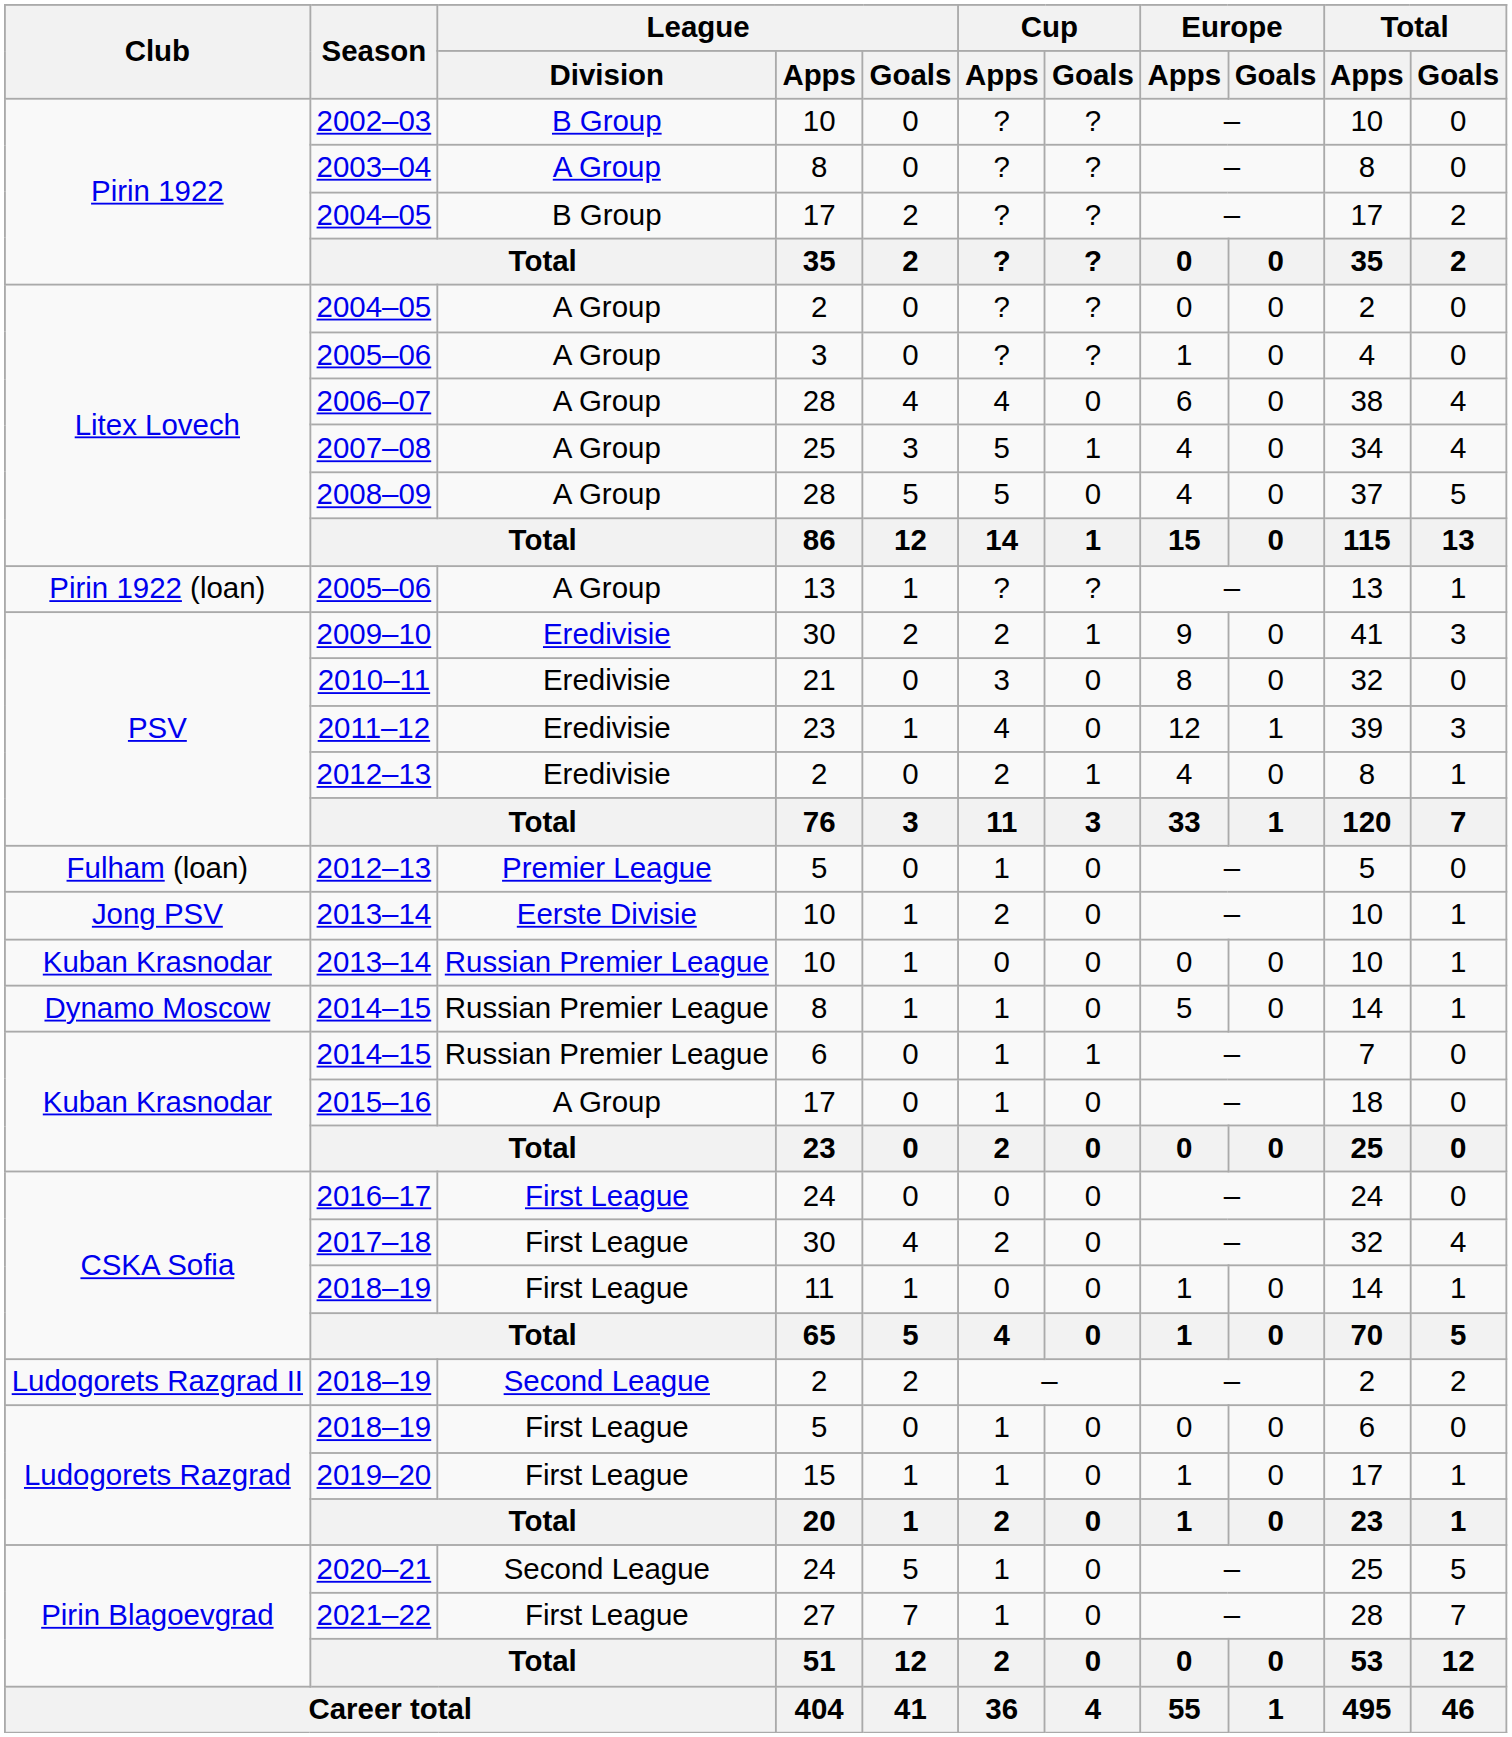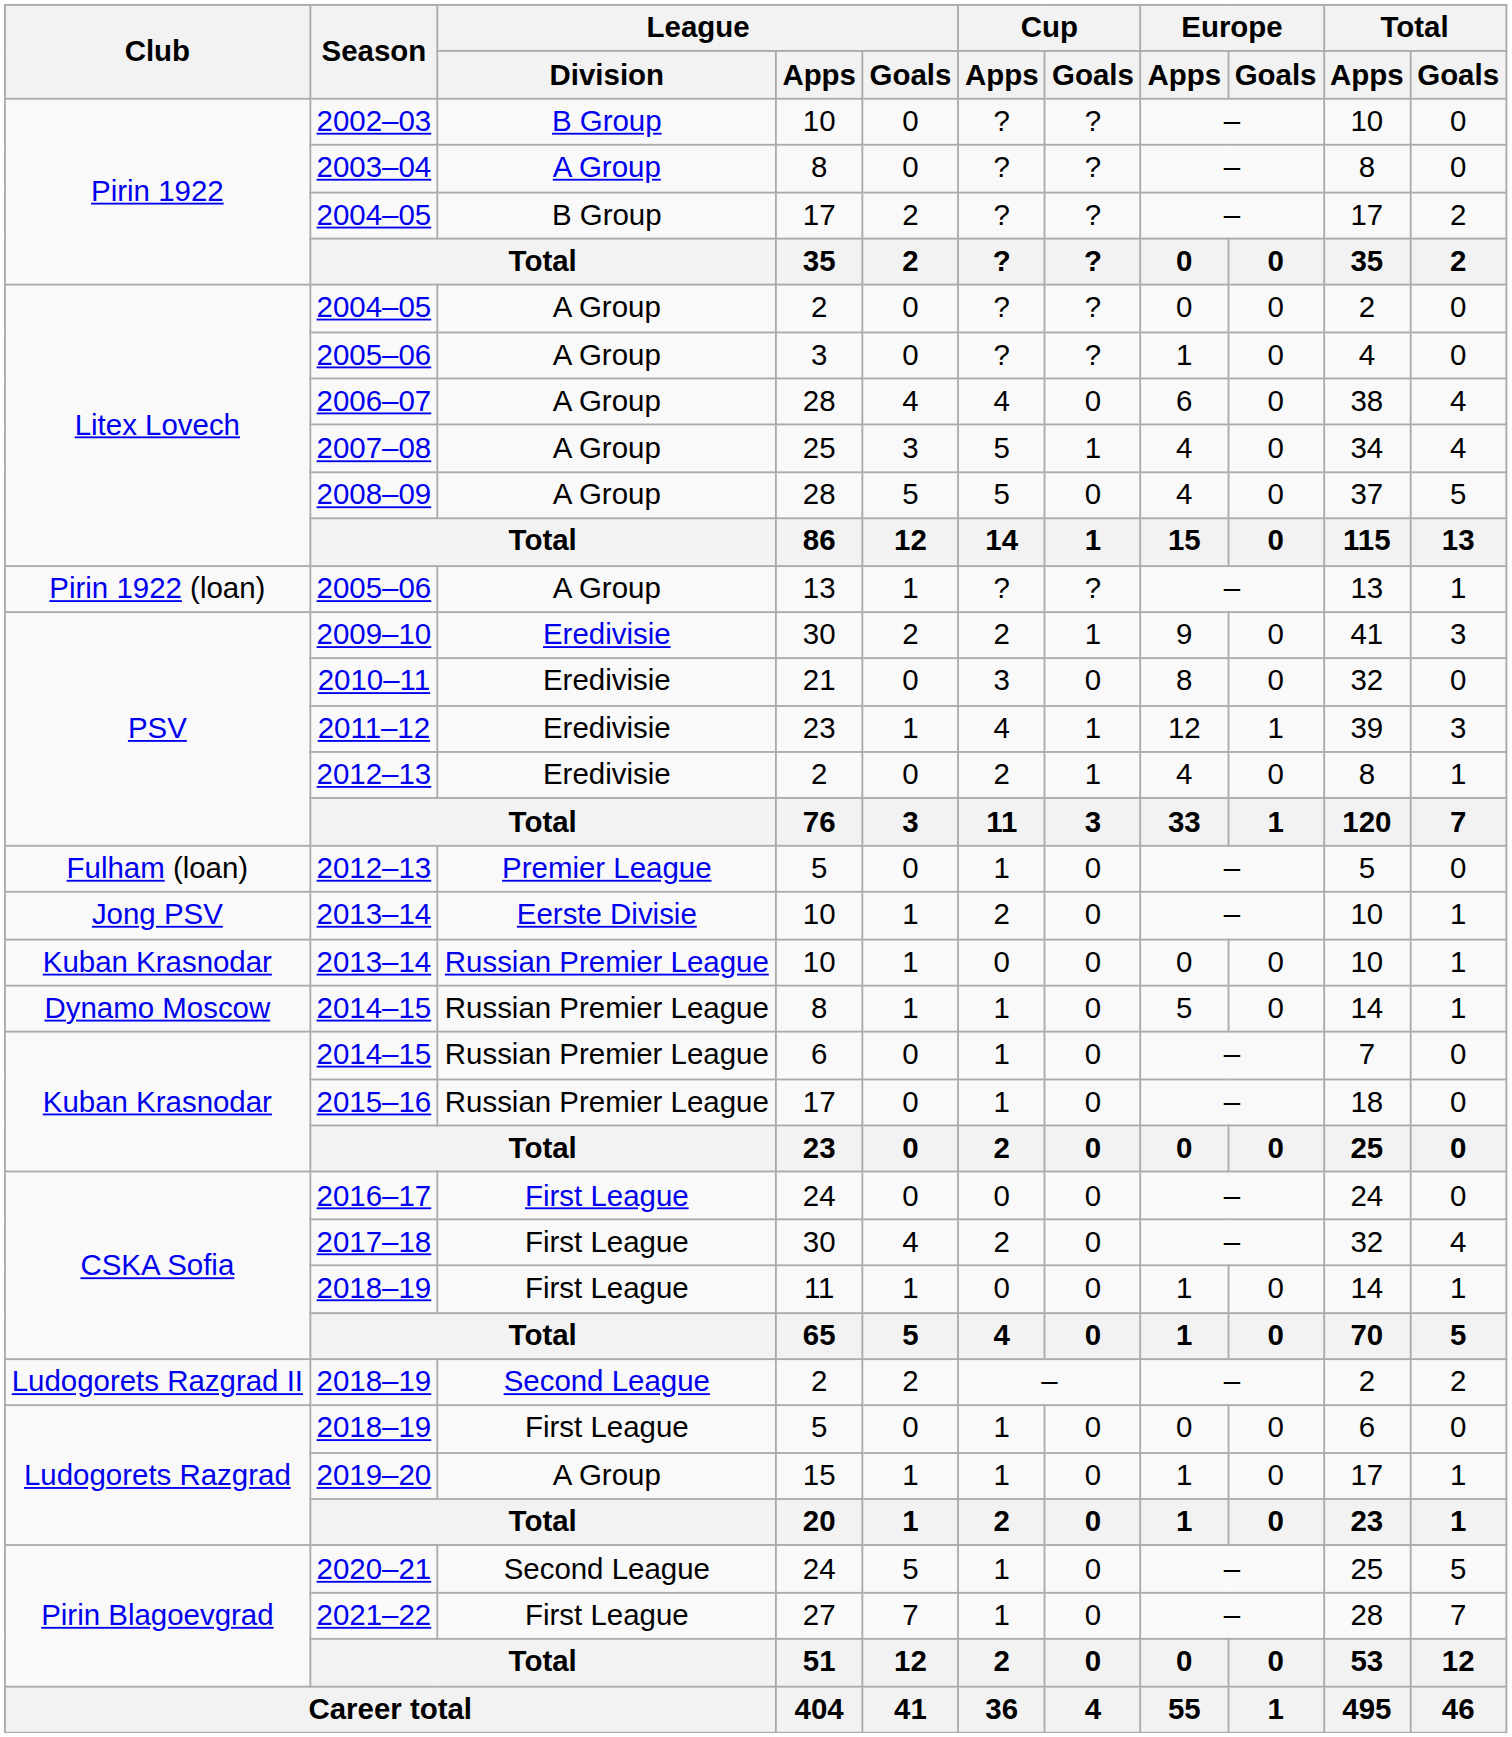 <table class="wikitable" style="text-align:center">
 <tr>
 <th rowspan="2">Club</th>
 <th rowspan="2">Season</th>
 <th colspan="3">League</th>
 <th colspan="2">Cup</th>
 <th colspan="2">Europe</th>
 <th colspan="2">Total</th>
 </tr>
 <tr>
 <th>Division</th>
 <th>Apps</th>
 <th>Goals</th>
 <th>Apps</th>
 <th>Goals</th>
 <th>Apps</th>
 <th>Goals</th>
 <th>Apps</th>
 <th>Goals</th>
 </tr>
 <tr>
 <td rowspan="4"><a href='#'>Pirin 1922</a></td>
 <td><a href='#'>2002–03</a></td>
 <td><a href='#'>B Group</a></td>
 <td>10</td>
 <td>0</td>
 <td>?</td>
 <td>?</td>
 <td colspan="2">–</td>
 <td>10</td>
 <td>0</td>
 </tr>
 <tr>
 <td><a href='#'>2003–04</a></td>
 <td><a href='#'>A Group</a></td>
 <td>8</td>
 <td>0</td>
 <td>?</td>
 <td>?</td>
 <td colspan="2">–</td>
 <td>8</td>
 <td>0</td>
 </tr>
 <tr>
 <td><a href='#'>2004–05</a></td>
 <td>B Group</td>
 <td>17</td>
 <td>2</td>
 <td>?</td>
 <td>?</td>
 <td colspan="2">–</td>
 <td>17</td>
 <td>2</td>
 </tr>
 <tr>
 <th colspan="2">Total</th>
 <th>35</th>
 <th>2</th>
 <th>?</th>
 <th>?</th>
 <th>0</th>
 <th>0</th>
 <th>35</th>
 <th>2</th>
 </tr>
 <tr>
 <td rowspan="6"><a href='#'>Litex Lovech</a></td>
 <td><a href='#'>2004–05</a></td>
 <td>A Group</td>
 <td>2</td>
 <td>0</td>
 <td>?</td>
 <td>?</td>
 <td>0</td>
 <td>0</td>
 <td>2</td>
 <td>0</td>
 </tr>
 <tr>
 <td><a href='#'>2005–06</a></td>
 <td>A Group</td>
 <td>3</td>
 <td>0</td>
 <td>?</td>
 <td>?</td>
 <td>1</td>
 <td>0</td>
 <td>4</td>
 <td>0</td>
 </tr>
 <tr>
 <td><a href='#'>2006–07</a></td>
 <td>A Group</td>
 <td>28</td>
 <td>4</td>
 <td>4</td>
 <td>0</td>
 <td>6</td>
 <td>0</td>
 <td>38</td>
 <td>4</td>
 </tr>
 <tr>
 <td><a href='#'>2007–08</a></td>
 <td>A Group</td>
 <td>25</td>
 <td>3</td>
 <td>5</td>
 <td>1</td>
 <td>4</td>
 <td>0</td>
 <td>34</td>
 <td>4</td>
 </tr>
 <tr>
 <td><a href='#'>2008–09</a></td>
 <td>A Group</td>
 <td>28</td>
 <td>5</td>
 <td>5</td>
 <td>0</td>
 <td>4</td>
 <td>0</td>
 <td>37</td>
 <td>5</td>
 </tr>
 <tr>
 <th colspan="2">Total</th>
 <th>86</th>
 <th>12</th>
 <th>14</th>
 <th>1</th>
 <th>15</th>
 <th>0</th>
 <th>115</th>
 <th>13</th>
 </tr>
 <tr>
 <td><a href='#'>Pirin 1922</a> (loan)</td>
 <td><a href='#'>2005–06</a></td>
 <td>A Group</td>
 <td>13</td>
 <td>1</td>
 <td>?</td>
 <td>?</td>
 <td colspan="2">–</td>
 <td>13</td>
 <td>1</td>
 </tr>
 <tr>
 <td rowspan="5"><a href='#'>PSV</a></td>
 <td><a href='#'>2009–10</a></td>
 <td><a href='#'>Eredivisie</a></td>
 <td>30</td>
 <td>2</td>
 <td>2</td>
 <td>1</td>
 <td>9</td>
 <td>0</td>
 <td>41</td>
 <td>3</td>
 </tr>
 <tr>
 <td><a href='#'>2010–11</a></td>
 <td>Eredivisie</td>
 <td>21</td>
 <td>0</td>
 <td>3</td>
 <td>0</td>
 <td>8</td>
 <td>0</td>
 <td>32</td>
 <td>0</td>
 </tr>
 <tr>
 <td><a href='#'>2011–12</a></td>
 <td>Eredivisie</td>
 <td>23</td>
 <td>1</td>
 <td>4</td>
-<td>0</td>
+<td>1</td>
 <td>12</td>
 <td>1</td>
 <td>39</td>
 <td>3</td>
 </tr>
 <tr>
 <td><a href='#'>2012–13</a></td>
 <td>Eredivisie</td>
 <td>2</td>
 <td>0</td>
 <td>2</td>
 <td>1</td>
 <td>4</td>
 <td>0</td>
 <td>8</td>
 <td>1</td>
 </tr>
 <tr>
 <th colspan="2">Total</th>
 <th>76</th>
 <th>3</th>
 <th>11</th>
 <th>3</th>
 <th>33</th>
 <th>1</th>
 <th>120</th>
 <th>7</th>
 </tr>
 <tr>
 <td><a href='#'>Fulham</a> (loan)</td>
 <td><a href='#'>2012–13</a></td>
 <td><a href='#'>Premier League</a></td>
 <td>5</td>
 <td>0</td>
 <td>1</td>
 <td>0</td>
 <td colspan="2">–</td>
 <td>5</td>
 <td>0</td>
 </tr>
 <tr>
 <td><a href='#'>Jong PSV</a></td>
 <td><a href='#'>2013–14</a></td>
 <td><a href='#'>Eerste Divisie</a></td>
 <td>10</td>
 <td>1</td>
 <td>2</td>
 <td>0</td>
 <td colspan="2">–</td>
 <td>10</td>
 <td>1</td>
 </tr>
 <tr>
 <td><a href='#'>Kuban Krasnodar</a></td>
 <td><a href='#'>2013–14</a></td>
 <td><a href='#'>Russian Premier League</a></td>
 <td>10</td>
 <td>1</td>
 <td>0</td>
 <td>0</td>
 <td>0</td>
 <td>0</td>
 <td>10</td>
 <td>1</td>
 </tr>
 <tr>
 <td><a href='#'>Dynamo Moscow</a></td>
 <td><a href='#'>2014–15</a></td>
 <td>Russian Premier League</td>
 <td>8</td>
 <td>1</td>
 <td>1</td>
 <td>0</td>
 <td>5</td>
 <td>0</td>
 <td>14</td>
 <td>1</td>
 </tr>
 <tr>
 <td rowspan="3"><a href='#'>Kuban Krasnodar</a></td>
 <td><a href='#'>2014–15</a></td>
 <td>Russian Premier League</td>
 <td>6</td>
 <td>0</td>
 <td>1</td>
-<td>1</td>
+<td>0</td>
 <td colspan="2">–</td>
 <td>7</td>
 <td>0</td>
 </tr>
 <tr>
 <td><a href='#'>2015–16</a></td>
-<td>A Group</td>
+<td>Russian Premier League</td>
 <td>17</td>
 <td>0</td>
 <td>1</td>
 <td>0</td>
 <td colspan="2">–</td>
 <td>18</td>
 <td>0</td>
 </tr>
 <tr>
 <th colspan="2">Total</th>
 <th>23</th>
 <th>0</th>
 <th>2</th>
 <th>0</th>
 <th>0</th>
 <th>0</th>
 <th>25</th>
 <th>0</th>
 </tr>
 <tr>
 <td rowspan="4"><a href='#'>CSKA Sofia</a></td>
 <td><a href='#'>2016–17</a></td>
 <td><a href='#'>First League</a></td>
 <td>24</td>
 <td>0</td>
 <td>0</td>
 <td>0</td>
 <td colspan="2">–</td>
 <td>24</td>
 <td>0</td>
 </tr>
 <tr>
 <td><a href='#'>2017–18</a></td>
 <td>First League</td>
 <td>30</td>
 <td>4</td>
 <td>2</td>
 <td>0</td>
 <td colspan="2">–</td>
 <td>32</td>
 <td>4</td>
 </tr>
 <tr>
 <td><a href='#'>2018–19</a></td>
 <td>First League</td>
 <td>11</td>
 <td>1</td>
 <td>0</td>
 <td>0</td>
 <td>1</td>
 <td>0</td>
 <td>14</td>
 <td>1</td>
 </tr>
 <tr>
 <th colspan="2">Total</th>
 <th>65</th>
 <th>5</th>
 <th>4</th>
 <th>0</th>
 <th>1</th>
 <th>0</th>
 <th>70</th>
 <th>5</th>
 </tr>
 <tr>
 <td rowspan="1"><a href='#'>Ludogorets Razgrad II</a></td>
 <td><a href='#'>2018–19</a></td>
 <td><a href='#'>Second League</a></td>
 <td>2</td>
 <td>2</td>
 <td colspan="2">–</td>
 <td colspan="2">–</td>
 <td>2</td>
 <td>2</td>
 </tr>
 <tr>
 <td rowspan="3"><a href='#'>Ludogorets Razgrad</a></td>
 <td><a href='#'>2018–19</a></td>
 <td>First League</td>
 <td>5</td>
 <td>0</td>
 <td>1</td>
 <td>0</td>
 <td>0</td>
 <td>0</td>
 <td>6</td>
 <td>0</td>
 </tr>
 <tr>
 <td><a href='#'>2019–20</a></td>
-<td>First League</td>
+<td>A Group</td>
 <td>15</td>
 <td>1</td>
 <td>1</td>
 <td>0</td>
 <td>1</td>
 <td>0</td>
 <td>17</td>
 <td>1</td>
 </tr>
 <tr>
 <th colspan="2">Total</th>
 <th>20</th>
 <th>1</th>
 <th>2</th>
 <th>0</th>
 <th>1</th>
 <th>0</th>
 <th>23</th>
 <th>1</th>
 </tr>
 <tr>
 <td rowspan="3"><a href='#'>Pirin Blagoevgrad</a></td>
 <td><a href='#'>2020–21</a></td>
 <td>Second League</td>
 <td>24</td>
 <td>5</td>
 <td>1</td>
 <td>0</td>
 <td colspan="2">–</td>
 <td>25</td>
 <td>5</td>
 </tr>
 <tr>
 <td><a href='#'>2021–22</a></td>
 <td>First League</td>
 <td>27</td>
 <td>7</td>
 <td>1</td>
 <td>0</td>
 <td colspan="2">–</td>
 <td>28</td>
 <td>7</td>
 </tr>
 <tr>
 <th colspan="2">Total</th>
 <th>51</th>
 <th>12</th>
 <th>2</th>
 <th>0</th>
 <th>0</th>
 <th>0</th>
 <th>53</th>
 <th>12</th>
 </tr>
 <tr>
 <th colspan="3">Career total</th>
 <th>404</th>
 <th>41</th>
 <th>36</th>
 <th>4</th>
 <th>55</th>
 <th>1</th>
 <th>495</th>
 <th>46</th>
 </tr>
 </table>
